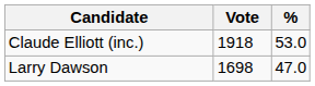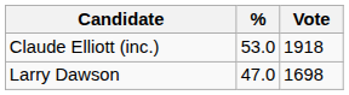 <table class="wikitable">
 <tr>
 <th bgcolor="#DDDDFF" width="200px">Candidate</th>
+<th bgcolor="#DDDDFF" width="30px">%</th>
 <th bgcolor="#DDDDFF" width="50px">Vote</th>
-<th bgcolor="#DDDDFF" width="30px">%</th>
 </tr>
 <tr>
 <td>Claude Elliott (inc.)</td>
+<td>53.0</td>
 <td>1918</td>
-<td>53.0</td>
 </tr>
 <tr>
 <td>Larry Dawson</td>
+<td>47.0</td>
 <td>1698</td>
-<td>47.0</td>
 </tr>
 </table>
